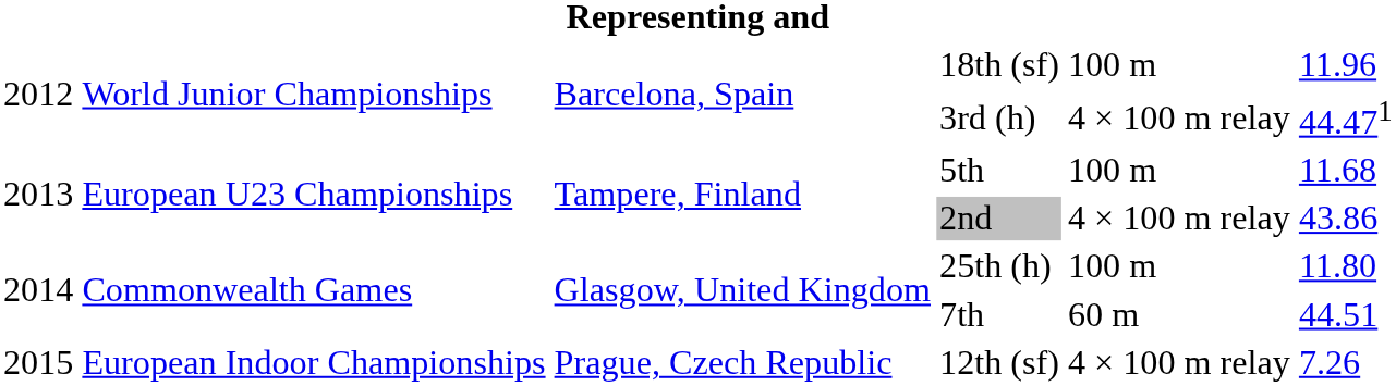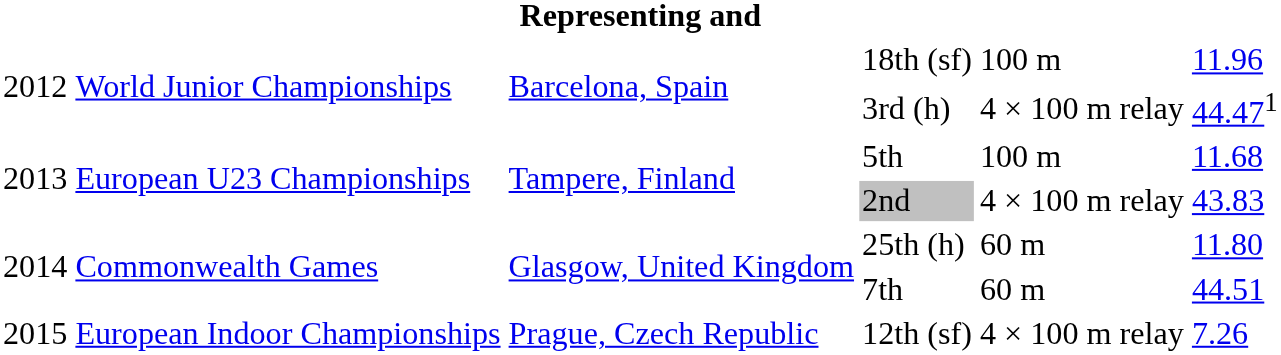 <table>
 <tr>
 <th colspan="6">Representing  and </th>
 </tr>
 <tr>
 <td rowspan=2>2012</td>
 <td rowspan=2><a href='#'>World Junior Championships</a></td>
 <td rowspan=2><a href='#'>Barcelona, Spain</a></td>
 <td>18th (sf)</td>
 <td>100 m</td>
 <td><a href='#'>11.96</a></td>
 </tr>
 <tr>
 <td>3rd (h)</td>
 <td>4 × 100 m relay</td>
 <td><a href='#'>44.47</a><sup>1</sup></td>
 </tr>
 <tr>
 <td rowspan=2>2013</td>
 <td rowspan=2><a href='#'>European U23 Championships</a></td>
 <td rowspan=2><a href='#'>Tampere, Finland</a></td>
 <td>5th</td>
 <td>100 m</td>
 <td><a href='#'>11.68</a></td>
 </tr>
 <tr>
 <td bgcolor=silver>2nd</td>
 <td>4 × 100 m relay</td>
-<td><a href='#'>43.86</a></td>
+<td><a href='#'>43.83</a></td>
 </tr>
 <tr>
 <td rowspan=2>2014</td>
 <td rowspan=2><a href='#'>Commonwealth Games</a></td>
 <td rowspan=2><a href='#'>Glasgow, United Kingdom</a></td>
 <td>25th (h)</td>
-<td>100 m</td>
+<td>60 m</td>
 <td><a href='#'>11.80</a></td>
 </tr>
 <tr>
 <td>7th</td>
 <td>60 m</td>
 <td><a href='#'>44.51</a></td>
 </tr>
 <tr>
 <td>2015</td>
 <td><a href='#'>European Indoor Championships</a></td>
 <td><a href='#'>Prague, Czech Republic</a></td>
 <td>12th (sf)</td>
 <td>4 × 100 m relay</td>
 <td><a href='#'>7.26</a></td>
 </tr>
 </table>
